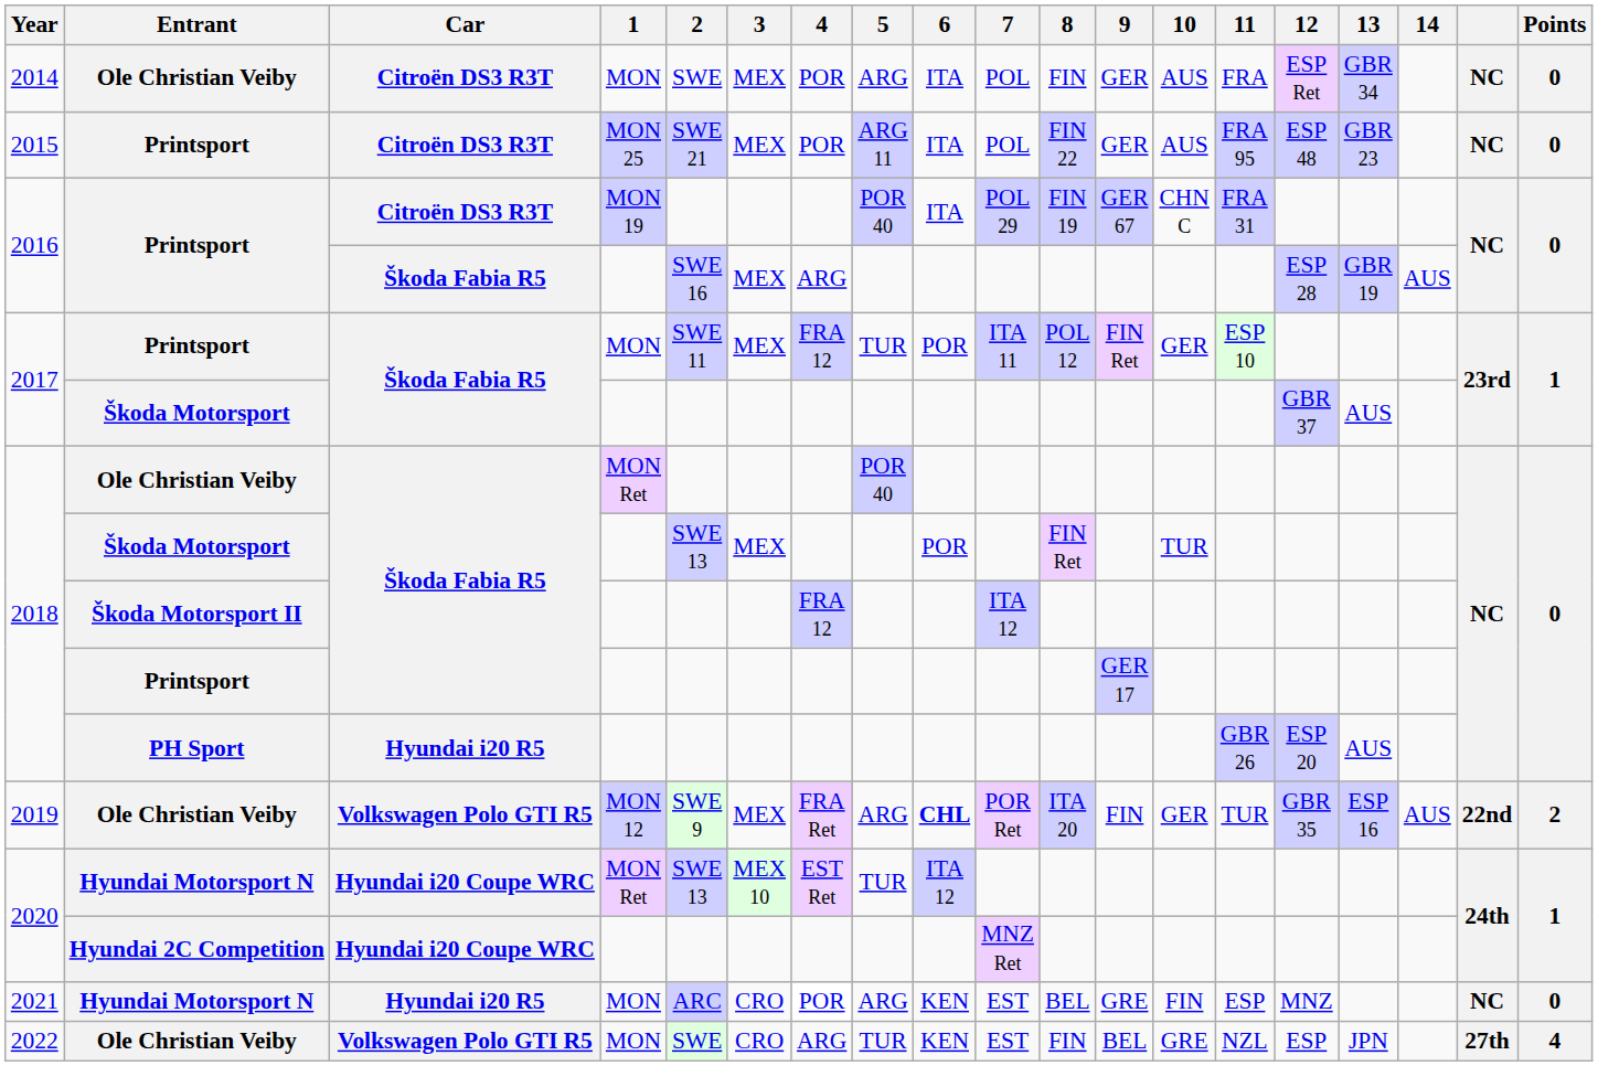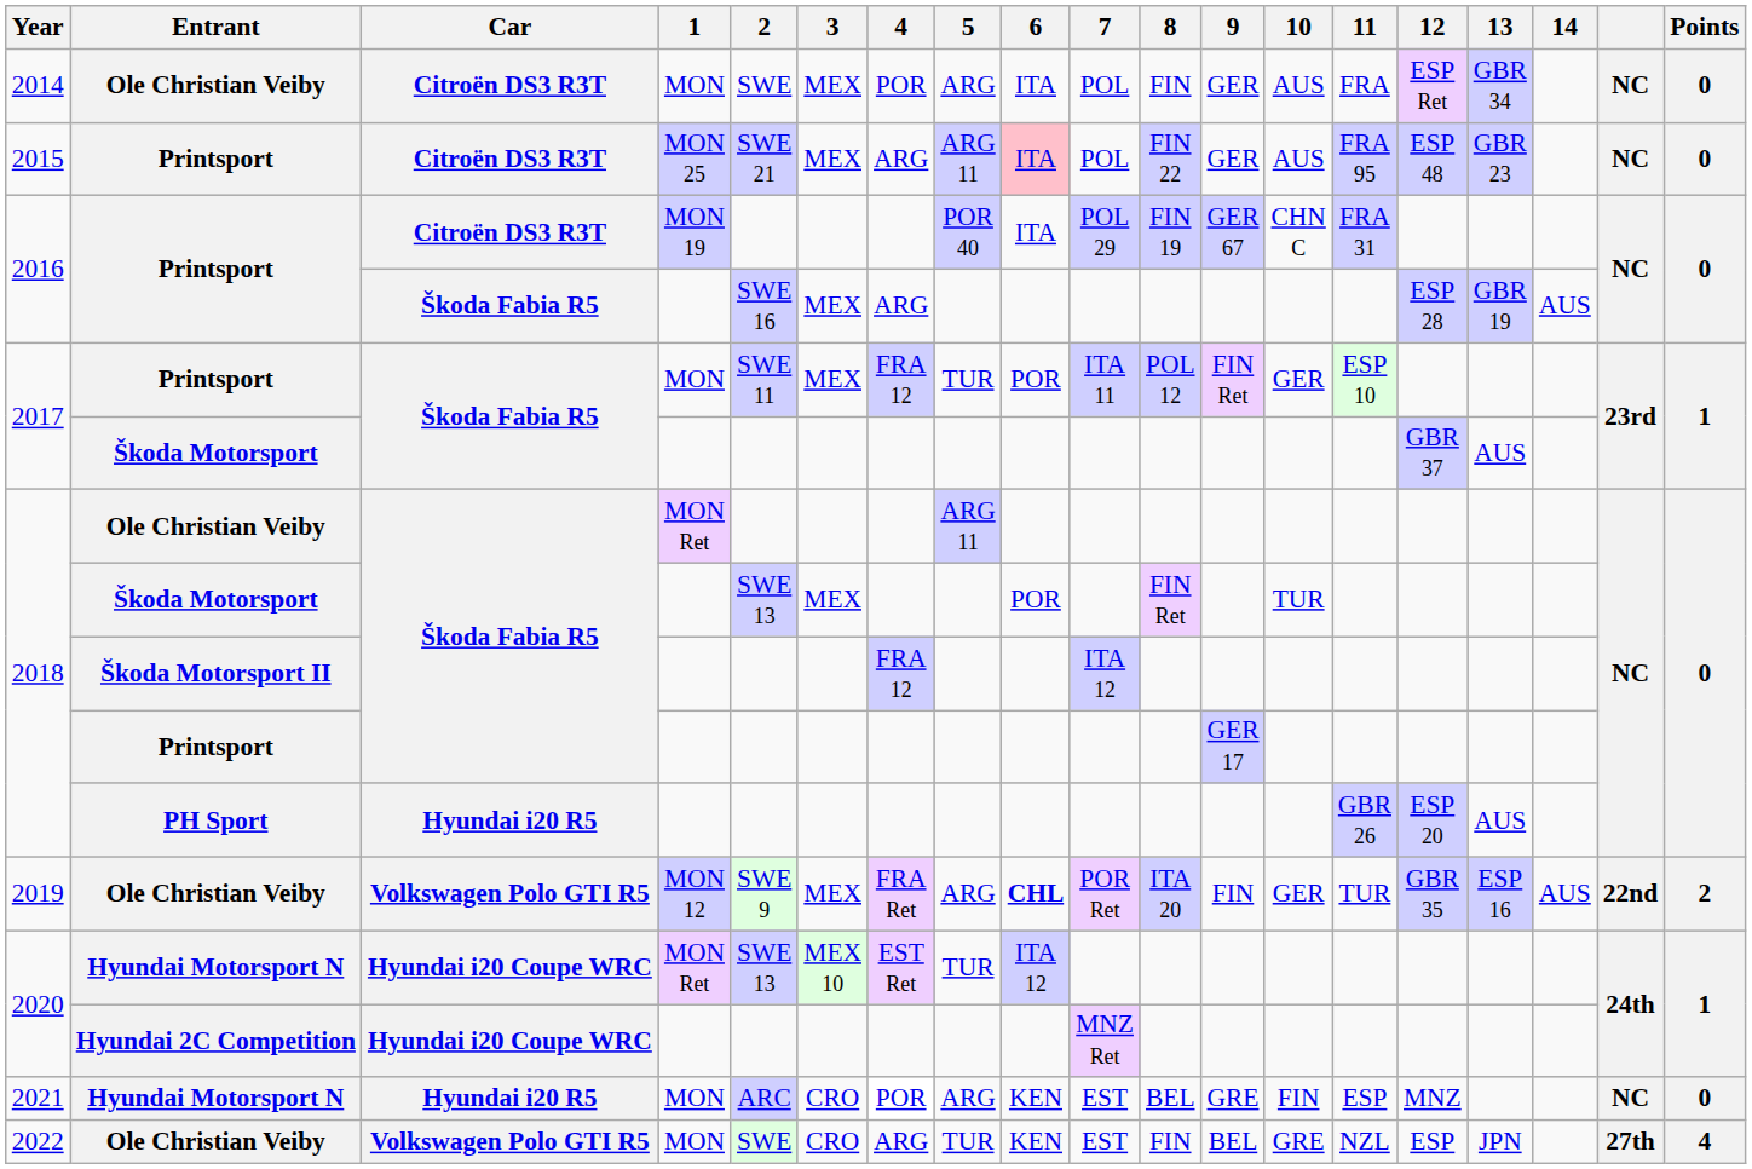 <table class="wikitable" style="text-align:center; font-size:90%">
 <tr>
 <th>Year</th>
 <th>Entrant</th>
 <th>Car</th>
 <th>1</th>
 <th>2</th>
 <th>3</th>
 <th>4</th>
 <th>5</th>
 <th>6</th>
 <th>7</th>
 <th>8</th>
 <th>9</th>
 <th>10</th>
 <th>11</th>
 <th>12</th>
 <th>13</th>
 <th>14</th>
 <th></th>
 <th>Points</th>
 </tr>
 <tr>
 <td><a href='#'>2014</a></td>
 <th>Ole Christian Veiby</th>
 <th><a href='#'>Citroën DS3 R3T</a></th>
 <td><a href='#'>MON</a></td>
 <td><a href='#'>SWE</a></td>
 <td><a href='#'>MEX</a></td>
 <td><a href='#'>POR</a></td>
 <td><a href='#'>ARG</a></td>
 <td><a href='#'>ITA</a></td>
 <td><a href='#'>POL</a></td>
 <td><a href='#'>FIN</a></td>
 <td><a href='#'>GER</a></td>
 <td><a href='#'>AUS</a></td>
 <td><a href='#'>FRA</a></td>
 <td style="background:#EFCFFF;"><a href='#'>ESP</a><br><small>Ret</small></td>
 <td style="background:#CFCFFF;"><a href='#'>GBR</a><br><small>34</small></td>
 <td></td>
 <th>NC</th>
 <th>0</th>
 </tr>
 <tr>
 <td><a href='#'>2015</a></td>
 <th>Printsport</th>
 <th><a href='#'>Citroën DS3 R3T</a></th>
 <td style="background:#CFCFFF;"><a href='#'>MON</a><br><small>25</small></td>
 <td style="background:#CFCFFF;"><a href='#'>SWE</a><br><small>21</small></td>
 <td><a href='#'>MEX</a></td>
-<td><a href='#'>POR</a></td>
+<td><a href='#'>ARG</a></td>
 <td style="background:#CFCFFF;"><a href='#'>ARG</a><br><small>11</small></td>
-<td><a href='#'>ITA</a></td>
+<td style="background: pink;"><a href='#'>ITA</a></td>
 <td><a href='#'>POL</a></td>
 <td style="background:#CFCFFF;"><a href='#'>FIN</a><br><small>22</small></td>
 <td><a href='#'>GER</a></td>
 <td><a href='#'>AUS</a></td>
 <td style="background:#CFCFFF;"><a href='#'>FRA</a><br><small>95</small></td>
 <td style="background:#CFCFFF;"><a href='#'>ESP</a><br><small>48</small></td>
 <td style="background:#CFCFFF;"><a href='#'>GBR</a><br><small>23</small></td>
 <td></td>
 <th>NC</th>
 <th>0</th>
 </tr>
 <tr>
 <td rowspan="2"><a href='#'>2016</a></td>
 <th rowspan="2">Printsport</th>
 <th><a href='#'>Citroën DS3 R3T</a></th>
 <td style="background:#CFCFFF;"><a href='#'>MON</a><br><small>19</small></td>
 <td></td>
 <td></td>
 <td></td>
 <td style="background:#CFCFFF;"><a href='#'>POR</a><br><small>40</small></td>
 <td><a href='#'>ITA</a></td>
 <td style="background:#CFCFFF;"><a href='#'>POL</a><br><small>29</small></td>
 <td style="background:#CFCFFF;"><a href='#'>FIN</a><br><small>19</small></td>
 <td style="background:#CFCFFF;"><a href='#'>GER</a><br><small>67</small></td>
 <td><a href='#'>CHN</a><br><small>C</small></td>
 <td style="background:#CFCFFF;"><a href='#'>FRA</a><br><small>31</small></td>
 <td></td>
 <td></td>
 <td></td>
 <th rowspan="2">NC</th>
 <th rowspan="2">0</th>
 </tr>
 <tr>
 <th><a href='#'>Škoda Fabia R5</a></th>
 <td></td>
 <td style="background:#CFCFFF;"><a href='#'>SWE</a><br><small>16</small></td>
 <td><a href='#'>MEX</a></td>
 <td><a href='#'>ARG</a></td>
 <td></td>
 <td></td>
 <td></td>
 <td></td>
 <td></td>
 <td></td>
 <td></td>
 <td style="background:#CFCFFF;"><a href='#'>ESP</a><br><small>28</small></td>
 <td style="background:#CFCFFF;"><a href='#'>GBR</a><br><small>19</small></td>
 <td><a href='#'>AUS</a></td>
 </tr>
 <tr>
 <td rowspan="2"><a href='#'>2017</a></td>
 <th>Printsport</th>
 <th rowspan="2"><a href='#'>Škoda Fabia R5</a></th>
 <td><a href='#'>MON</a></td>
 <td style="background:#CFCFFF;"><a href='#'>SWE</a><br><small>11</small></td>
 <td><a href='#'>MEX</a></td>
 <td style="background:#CFCFFF;"><a href='#'>FRA</a><br><small>12</small></td>
 <td><a href='#'>TUR</a></td>
 <td><a href='#'>POR</a></td>
 <td style="background:#CFCFFF;"><a href='#'>ITA</a><br><small>11</small></td>
 <td style="background:#CFCFFF;"><a href='#'>POL</a><br><small>12</small></td>
 <td style="background:#EFCFFF;"><a href='#'>FIN</a><br><small>Ret</small></td>
 <td><a href='#'>GER</a></td>
 <td style="background:#DFFFDF;"><a href='#'>ESP</a><br><small>10</small></td>
 <td></td>
 <td></td>
 <td></td>
 <th rowspan="2">23rd</th>
 <th rowspan="2">1</th>
 </tr>
 <tr>
 <th><a href='#'>Škoda Motorsport</a></th>
 <td></td>
 <td></td>
 <td></td>
 <td></td>
 <td></td>
 <td></td>
 <td></td>
 <td></td>
 <td></td>
 <td></td>
 <td></td>
 <td style="background:#CFCFFF;"><a href='#'>GBR</a><br><small>37</small></td>
 <td><a href='#'>AUS</a></td>
 <td></td>
 </tr>
 <tr>
 <td rowspan="5"><a href='#'>2018</a></td>
 <th>Ole Christian Veiby</th>
 <th rowspan="4"><a href='#'>Škoda Fabia R5</a></th>
 <td style="background:#EFCFFF;"><a href='#'>MON</a><br><small>Ret</small></td>
 <td></td>
 <td></td>
 <td></td>
-<td style="background:#CFCFFF;"><a href='#'>POR</a><br><small>40</small></td>
+<td style="background:#CFCFFF;"><a href='#'>ARG</a><br><small>11</small></td>
 <td></td>
 <td></td>
 <td></td>
 <td></td>
 <td></td>
 <td></td>
 <td></td>
 <td></td>
 <td></td>
 <th rowspan="5">NC</th>
 <th rowspan="5">0</th>
 </tr>
 <tr>
 <th><a href='#'>Škoda Motorsport</a></th>
 <td></td>
 <td style="background:#CFCFFF;"><a href='#'>SWE</a><br><small>13</small></td>
 <td><a href='#'>MEX</a></td>
 <td></td>
 <td></td>
 <td><a href='#'>POR</a></td>
 <td></td>
 <td style="background:#EFCFFF;"><a href='#'>FIN</a><br><small>Ret</small></td>
 <td></td>
 <td><a href='#'>TUR</a></td>
 <td></td>
 <td></td>
 <td></td>
 <td></td>
 </tr>
 <tr>
 <th><a href='#'>Škoda Motorsport II</a></th>
 <td></td>
 <td></td>
 <td></td>
 <td style="background:#CFCFFF;"><a href='#'>FRA</a><br><small>12</small></td>
 <td></td>
 <td></td>
 <td style="background:#CFCFFF;"><a href='#'>ITA</a><br><small>12</small></td>
 <td></td>
 <td></td>
 <td></td>
 <td></td>
 <td></td>
 <td></td>
 <td></td>
 </tr>
 <tr>
 <th>Printsport</th>
 <td></td>
 <td></td>
 <td></td>
 <td></td>
 <td></td>
 <td></td>
 <td></td>
 <td></td>
 <td style="background:#CFCFFF;"><a href='#'>GER</a><br><small>17</small></td>
 <td></td>
 <td></td>
 <td></td>
 <td></td>
 <td></td>
 </tr>
 <tr>
 <th><a href='#'>PH Sport</a></th>
 <th><a href='#'>Hyundai i20 R5</a></th>
 <td></td>
 <td></td>
 <td></td>
 <td></td>
 <td></td>
 <td></td>
 <td></td>
 <td></td>
 <td></td>
 <td></td>
 <td style="background:#CFCFFF;"><a href='#'>GBR</a><br><small>26</small></td>
 <td style="background:#CFCFFF;"><a href='#'>ESP</a><br><small>20</small></td>
 <td><a href='#'>AUS</a></td>
 <td></td>
 </tr>
 <tr>
 <td><a href='#'>2019</a></td>
 <th>Ole Christian Veiby</th>
 <th><a href='#'>Volkswagen Polo GTI R5</a></th>
 <td style="background:#CFCFFF;"><a href='#'>MON</a><br><small>12</small></td>
 <td style="background:#DFFFDF;"><a href='#'>SWE</a><br><small>9</small></td>
 <td><a href='#'>MEX</a></td>
 <td style="background:#EFCFFF;"><a href='#'>FRA</a><br><small>Ret</small></td>
 <td><a href='#'>ARG</a></td>
 <td><strong><a href='#'>CHL</a></strong></td>
 <td style="background:#EFCFFF;"><a href='#'>POR</a><br><small>Ret</small></td>
 <td style="background:#CFCFFF;"><a href='#'>ITA</a><br><small>20</small></td>
 <td><a href='#'>FIN</a></td>
 <td><a href='#'>GER</a></td>
 <td><a href='#'>TUR</a></td>
 <td style="background:#CFCFFF;"><a href='#'>GBR</a><br><small>35</small></td>
 <td style="background:#CFCFFF;"><a href='#'>ESP</a><br><small>16</small></td>
 <td><a href='#'>AUS</a><br></td>
 <th>22nd</th>
 <th>2</th>
 </tr>
 <tr>
 <td rowspan="2"><a href='#'>2020</a></td>
 <th><a href='#'>Hyundai Motorsport N</a></th>
 <th><a href='#'>Hyundai i20 Coupe WRC</a></th>
 <td style="background:#EFCFFF;"><a href='#'>MON</a><br><small>Ret</small></td>
 <td style="background:#CFCFFF;"><a href='#'>SWE</a><br><small>13</small></td>
 <td style="background:#DFFFDF;"><a href='#'>MEX</a><br><small>10</small></td>
 <td style="background:#EFCFFF;"><a href='#'>EST</a><br><small>Ret</small></td>
 <td><a href='#'>TUR</a></td>
 <td style="background:#CFCFFF;"><a href='#'>ITA</a><br><small>12</small></td>
 <td></td>
 <td></td>
 <td></td>
 <td></td>
 <td></td>
 <td></td>
 <td></td>
 <td></td>
 <th rowspan="2">24th</th>
 <th rowspan="2">1</th>
 </tr>
 <tr>
 <th><a href='#'>Hyundai 2C Competition</a></th>
 <th><a href='#'>Hyundai i20 Coupe WRC</a></th>
 <td></td>
 <td></td>
 <td></td>
 <td></td>
 <td></td>
 <td></td>
 <td style="background:#EFCFFF;"><a href='#'>MNZ</a><br><small>Ret</small></td>
 <td></td>
 <td></td>
 <td></td>
 <td></td>
 <td></td>
 <td></td>
 <td></td>
 </tr>
 <tr>
 <td><a href='#'>2021</a></td>
 <th><a href='#'>Hyundai Motorsport N</a></th>
 <th><a href='#'>Hyundai i20 R5</a></th>
 <td><a href='#'>MON</a></td>
 <td style="background:#CFCFFF;"><a href='#'>ARC</a><br></td>
 <td><a href='#'>CRO</a></td>
 <td style="background:#ffffff"><a href='#'>POR</a><br></td>
 <td><a href='#'>ARG</a></td>
 <td><a href='#'>KEN</a></td>
 <td><a href='#'>EST</a></td>
 <td><a href='#'>BEL</a></td>
 <td><a href='#'>GRE</a></td>
 <td><a href='#'>FIN</a></td>
 <td><a href='#'>ESP</a></td>
 <td><a href='#'>MNZ</a></td>
 <td></td>
 <td></td>
 <th>NC</th>
 <th>0</th>
 </tr>
 <tr>
 <td><a href='#'>2022</a></td>
 <th>Ole Christian Veiby</th>
 <th><a href='#'>Volkswagen Polo GTI R5</a></th>
 <td><a href='#'>MON</a></td>
 <td style="background:#DFFFDF;"><a href='#'>SWE</a><br></td>
 <td><a href='#'>CRO</a></td>
 <td><a href='#'>ARG</a></td>
 <td><a href='#'>TUR</a></td>
 <td><a href='#'>KEN</a></td>
 <td><a href='#'>EST</a></td>
 <td><a href='#'>FIN</a></td>
 <td><a href='#'>BEL</a></td>
 <td><a href='#'>GRE</a></td>
 <td><a href='#'>NZL</a></td>
 <td><a href='#'>ESP</a></td>
 <td><a href='#'>JPN</a></td>
 <td></td>
 <th>27th</th>
 <th>4</th>
 </tr>
 </table>
